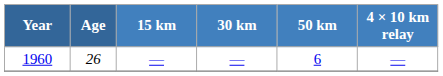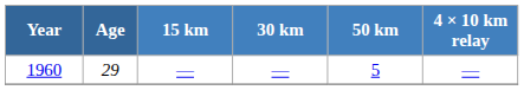 <table class="wikitable" style="font-size:95%; text-align:center; border:grey solid 1px; border-collapse:collapse; background:#ffffff;">
 <tr>
 <th style="background-color:#369; color:white; width:60px;"> Year </th>
 <th style="background-color:#369; color:white; width:40px;"> Age </th>
 <th style="background-color:#4180be; color:white; width:75px;"> 15 km </th>
 <th style="background-color:#4180be; color:white; width:75px;"> 30 km </th>
 <th style="background-color:#4180be; color:white; width:75px;"> 50 km </th>
 <th style="background-color:#4180be; color:white; width:75px;"> 4 × 10 km <br> relay </th>
 </tr>
 <tr>
 <td><a href='#'>1960</a></td>
-<td><em>26</em></td>
+<td><em>29</em></td>
 <td><a href='#'>—</a></td>
 <td><a href='#'>—</a></td>
-<td><a href='#'>6</a></td>
+<td><a href='#'>5</a></td>
 <td><a href='#'>—</a></td>
 </tr>
 <tr>
 </tr>
 </table>
